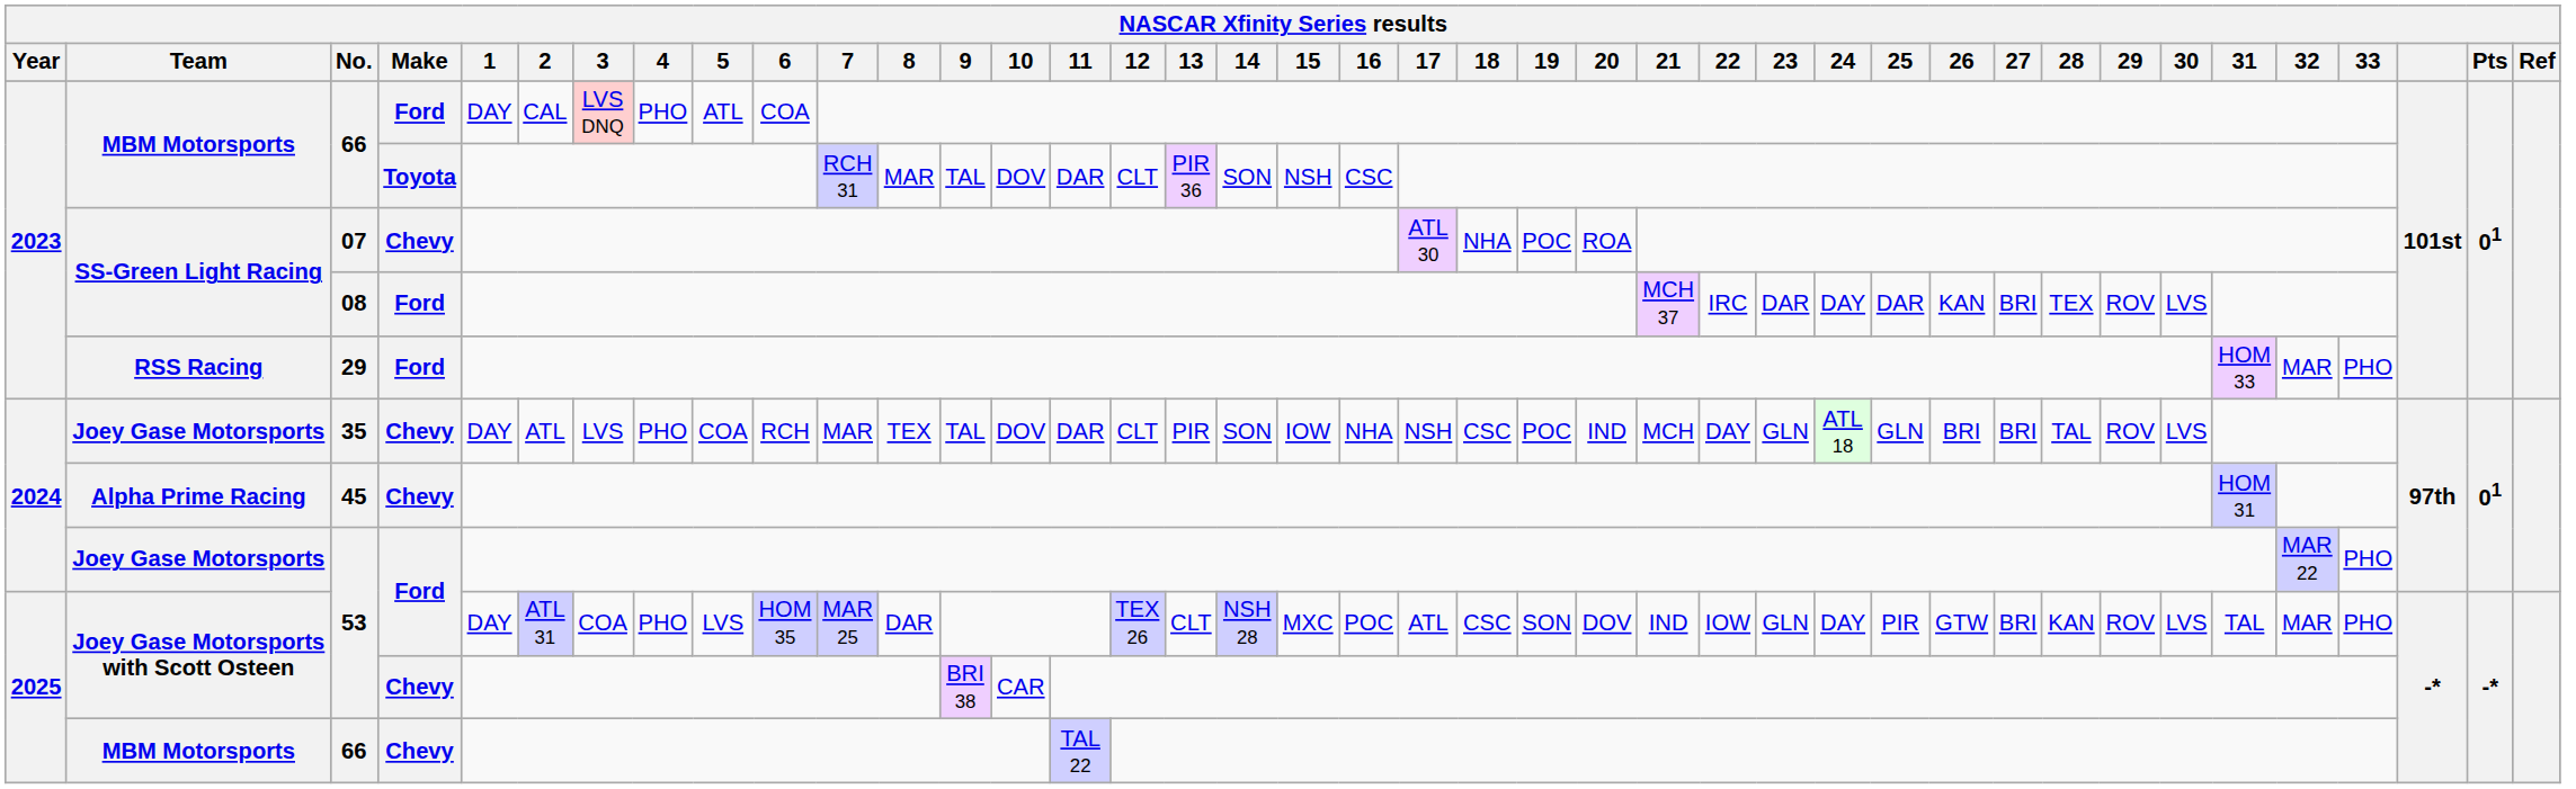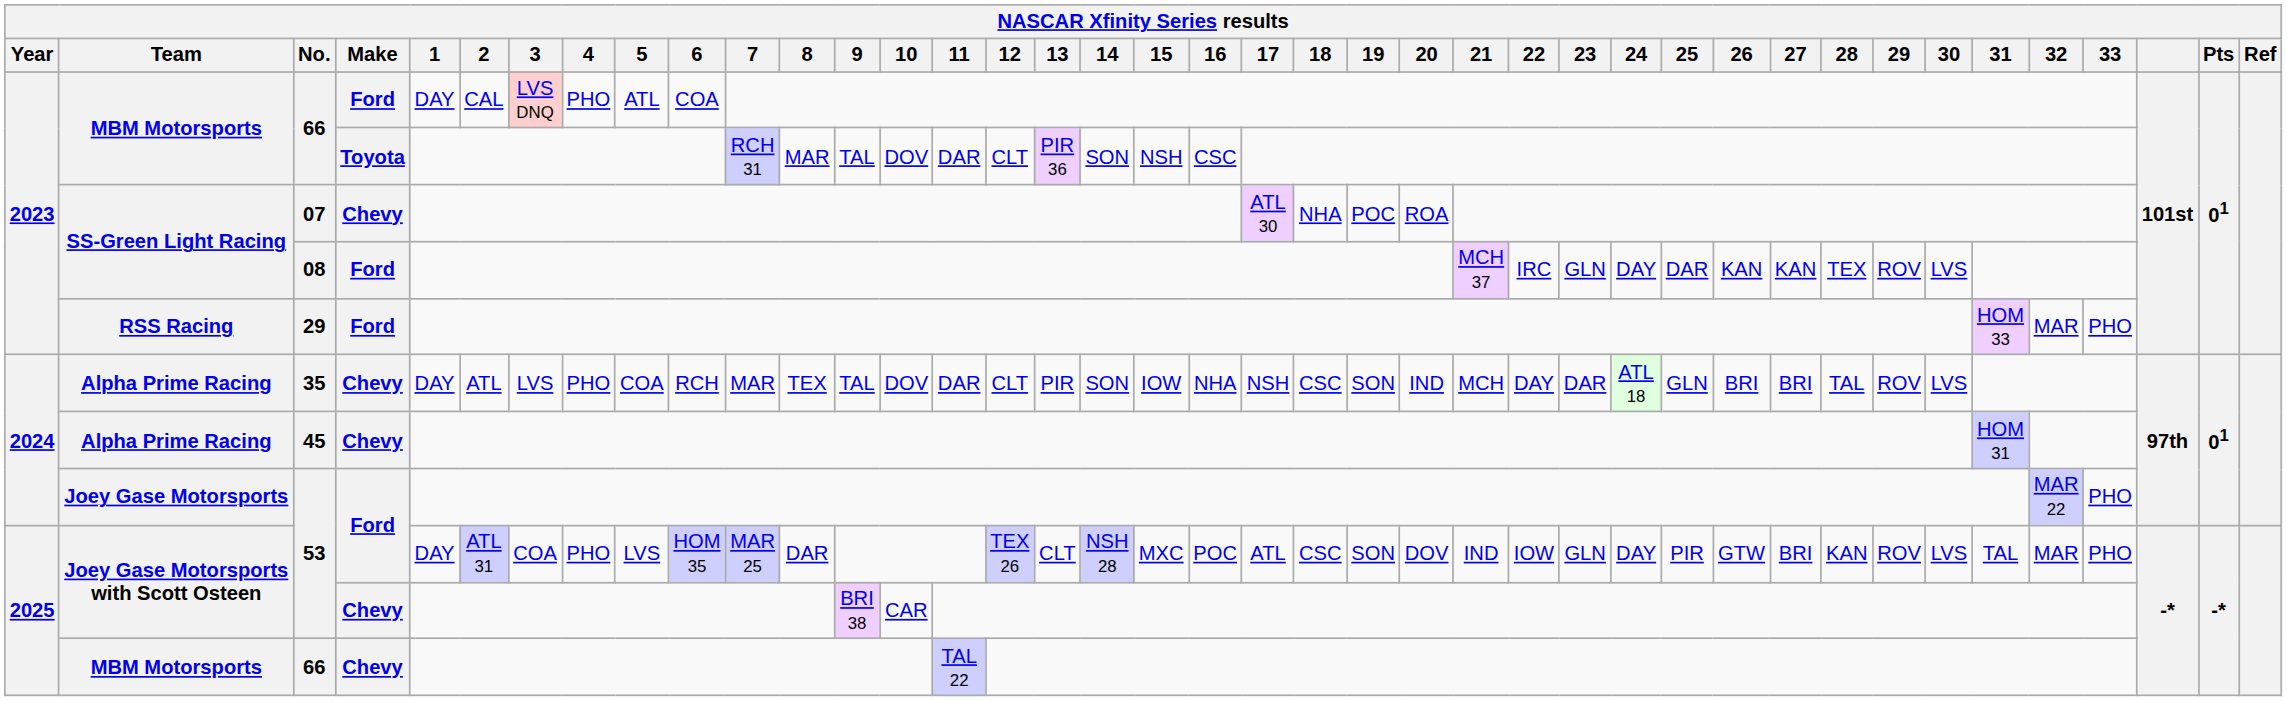 <table class="wikitable" style="text-align:center; font-size:75%">
 <tr>
 <th colspan=40><a href='#'>NASCAR Xfinity Series</a> results</th>
 </tr>
 <tr>
 <th>Year</th>
 <th>Team</th>
 <th>No.</th>
 <th>Make</th>
 <th>1</th>
 <th>2</th>
 <th>3</th>
 <th>4</th>
 <th>5</th>
 <th>6</th>
 <th>7</th>
 <th>8</th>
 <th>9</th>
 <th>10</th>
 <th>11</th>
 <th>12</th>
 <th>13</th>
 <th>14</th>
 <th>15</th>
 <th>16</th>
 <th>17</th>
 <th>18</th>
 <th>19</th>
 <th>20</th>
 <th>21</th>
 <th>22</th>
 <th>23</th>
 <th>24</th>
 <th>25</th>
 <th>26</th>
 <th>27</th>
 <th>28</th>
 <th>29</th>
 <th>30</th>
 <th>31</th>
 <th>32</th>
 <th>33</th>
 <th></th>
 <th>Pts</th>
 <th>Ref</th>
 </tr>
 <tr>
 <th rowspan=5><a href='#'>2023</a></th>
 <th rowspan=2><a href='#'>MBM Motorsports</a></th>
 <th rowspan=2>66</th>
 <th><a href='#'>Ford</a></th>
 <td><a href='#'>DAY</a></td>
 <td><a href='#'>CAL</a></td>
 <td style="background:#FFCFCF;"><a href='#'>LVS</a><br><small>DNQ</small></td>
 <td><a href='#'>PHO</a></td>
 <td><a href='#'>ATL</a></td>
 <td><a href='#'>COA</a></td>
 <td colspan=27></td>
 <th rowspan=5>101st</th>
 <th rowspan=5>0<sup>1</sup></th>
 <th rowspan=5></th>
 </tr>
 <tr>
 <th><a href='#'>Toyota</a></th>
 <td colspan=6></td>
 <td style="background:#CFCFFF;"><a href='#'>RCH</a><br><small>31</small></td>
 <td><a href='#'>MAR</a></td>
 <td><a href='#'>TAL</a></td>
 <td><a href='#'>DOV</a></td>
 <td><a href='#'>DAR</a></td>
 <td><a href='#'>CLT</a></td>
 <td style="background:#EFCFFF;"><a href='#'>PIR</a><br><small>36</small></td>
 <td><a href='#'>SON</a></td>
 <td><a href='#'>NSH</a></td>
 <td><a href='#'>CSC</a></td>
 <td colspan=17></td>
 </tr>
 <tr>
 <th rowspan=2><a href='#'>SS-Green Light Racing</a></th>
 <th>07</th>
 <th><a href='#'>Chevy</a></th>
 <td colspan=16></td>
 <td style="background:#EFCFFF;"><a href='#'>ATL</a><br><small>30</small></td>
 <td><a href='#'>NHA</a></td>
 <td><a href='#'>POC</a></td>
 <td><a href='#'>ROA</a></td>
 <td colspan=13></td>
 </tr>
 <tr>
 <th>08</th>
 <th><a href='#'>Ford</a></th>
 <td colspan=20></td>
 <td style="background:#EFCFFF;"><a href='#'>MCH</a><br><small>37</small></td>
 <td><a href='#'>IRC</a></td>
-<td><a href='#'>DAR</a></td>
+<td><a href='#'>GLN</a></td>
 <td><a href='#'>DAY</a></td>
 <td><a href='#'>DAR</a></td>
 <td><a href='#'>KAN</a></td>
-<td><a href='#'>BRI</a></td>
+<td><a href='#'>KAN</a></td>
 <td><a href='#'>TEX</a></td>
 <td><a href='#'>ROV</a></td>
 <td><a href='#'>LVS</a></td>
 <td colspan=3></td>
 </tr>
 <tr>
 <th><a href='#'>RSS Racing</a></th>
 <th>29</th>
 <th><a href='#'>Ford</a></th>
 <td colspan=30></td>
 <td style="background:#EFCFFF;"><a href='#'>HOM</a><br><small>33</small></td>
 <td><a href='#'>MAR</a></td>
 <td><a href='#'>PHO</a></td>
 </tr>
 <tr>
 <th rowspan=3><a href='#'>2024</a></th>
-<th><a href='#'>Joey Gase Motorsports</a></th>
+<th><a href='#'>Alpha Prime Racing</a></th>
 <th>35</th>
 <th><a href='#'>Chevy</a></th>
 <td><a href='#'>DAY</a></td>
 <td><a href='#'>ATL</a></td>
 <td><a href='#'>LVS</a></td>
 <td><a href='#'>PHO</a></td>
 <td><a href='#'>COA</a></td>
 <td><a href='#'>RCH</a></td>
 <td><a href='#'>MAR</a></td>
 <td><a href='#'>TEX</a></td>
 <td><a href='#'>TAL</a></td>
 <td><a href='#'>DOV</a></td>
 <td><a href='#'>DAR</a></td>
 <td><a href='#'>CLT</a></td>
 <td><a href='#'>PIR</a></td>
 <td><a href='#'>SON</a></td>
 <td><a href='#'>IOW</a></td>
 <td><a href='#'>NHA</a></td>
 <td><a href='#'>NSH</a></td>
 <td><a href='#'>CSC</a></td>
-<td><a href='#'>POC</a></td>
+<td><a href='#'>SON</a></td>
 <td><a href='#'>IND</a></td>
 <td><a href='#'>MCH</a></td>
 <td><a href='#'>DAY</a></td>
-<td><a href='#'>GLN</a></td>
+<td><a href='#'>DAR</a></td>
 <td style="background:#DFFFDF;"><a href='#'>ATL</a><br><small>18</small></td>
 <td><a href='#'>GLN</a></td>
 <td><a href='#'>BRI</a></td>
 <td><a href='#'>BRI</a></td>
 <td><a href='#'>TAL</a></td>
 <td><a href='#'>ROV</a></td>
 <td><a href='#'>LVS</a></td>
 <td colspan=3></td>
 <th rowspan=3>97th</th>
 <th rowspan=3>0<sup>1</sup></th>
 <th rowspan=3></th>
 </tr>
 <tr>
 <th><a href='#'>Alpha Prime Racing</a></th>
 <th>45</th>
 <th><a href='#'>Chevy</a></th>
 <td colspan=30></td>
 <td style="background:#CFCFFF;"><a href='#'>HOM</a><br><small>31</small></td>
 <td colspan=2></td>
 </tr>
 <tr>
 <th><a href='#'>Joey Gase Motorsports</a></th>
 <th rowspan=3>53</th>
 <th rowspan=2><a href='#'>Ford</a></th>
 <td colspan=31></td>
 <td style="background:#CFCFFF;"><a href='#'>MAR</a><br><small>22</small></td>
 <td><a href='#'>PHO</a></td>
 </tr>
 <tr>
 <th rowspan=3><a href='#'>2025</a></th>
 <th rowspan=2><a href='#'>Joey Gase Motorsports</a> <br> with Scott Osteen</th>
 <td><a href='#'>DAY</a></td>
 <td style="background:#CFCFFF;"><a href='#'>ATL</a><br><small>31</small></td>
 <td><a href='#'>COA</a></td>
 <td><a href='#'>PHO</a></td>
 <td><a href='#'>LVS</a></td>
 <td style="background:#CFCFFF;"><a href='#'>HOM</a><br><small>35</small></td>
 <td style="background:#CFCFFF;"><a href='#'>MAR</a><br><small>25</small></td>
 <td><a href='#'>DAR</a></td>
 <td colspan=3></td>
 <td style="background:#CFCFFF;"><a href='#'>TEX</a><br><small>26</small></td>
 <td><a href='#'>CLT</a></td>
 <td style="background:#CFCFFF;"><a href='#'>NSH</a><br><small>28</small></td>
 <td><a href='#'>MXC</a></td>
 <td><a href='#'>POC</a></td>
 <td><a href='#'>ATL</a></td>
 <td><a href='#'>CSC</a></td>
 <td><a href='#'>SON</a></td>
 <td><a href='#'>DOV</a></td>
 <td><a href='#'>IND</a></td>
 <td><a href='#'>IOW</a></td>
 <td><a href='#'>GLN</a></td>
 <td><a href='#'>DAY</a></td>
 <td><a href='#'>PIR</a></td>
 <td><a href='#'>GTW</a></td>
 <td><a href='#'>BRI</a></td>
 <td><a href='#'>KAN</a></td>
 <td><a href='#'>ROV</a></td>
 <td><a href='#'>LVS</a></td>
 <td><a href='#'>TAL</a></td>
 <td><a href='#'>MAR</a></td>
 <td><a href='#'>PHO</a></td>
 <th rowspan=3>-*</th>
 <th rowspan=3>-*</th>
 <th rowspan=3></th>
 </tr>
 <tr>
 <th><a href='#'>Chevy</a></th>
 <td colspan=8></td>
 <td style="background:#EFCFFF;"><a href='#'>BRI</a><br><small>38</small></td>
 <td><a href='#'>CAR</a></td>
 <td colspan=23></td>
 </tr>
 <tr>
 <th><a href='#'>MBM Motorsports</a></th>
 <th>66</th>
 <th><a href='#'>Chevy</a></th>
 <td colspan=10></td>
 <td style="background:#CFCFFF;"><a href='#'>TAL</a><br><small>22</small></td>
 <td colspan=22></td>
 </tr>
 </table>
